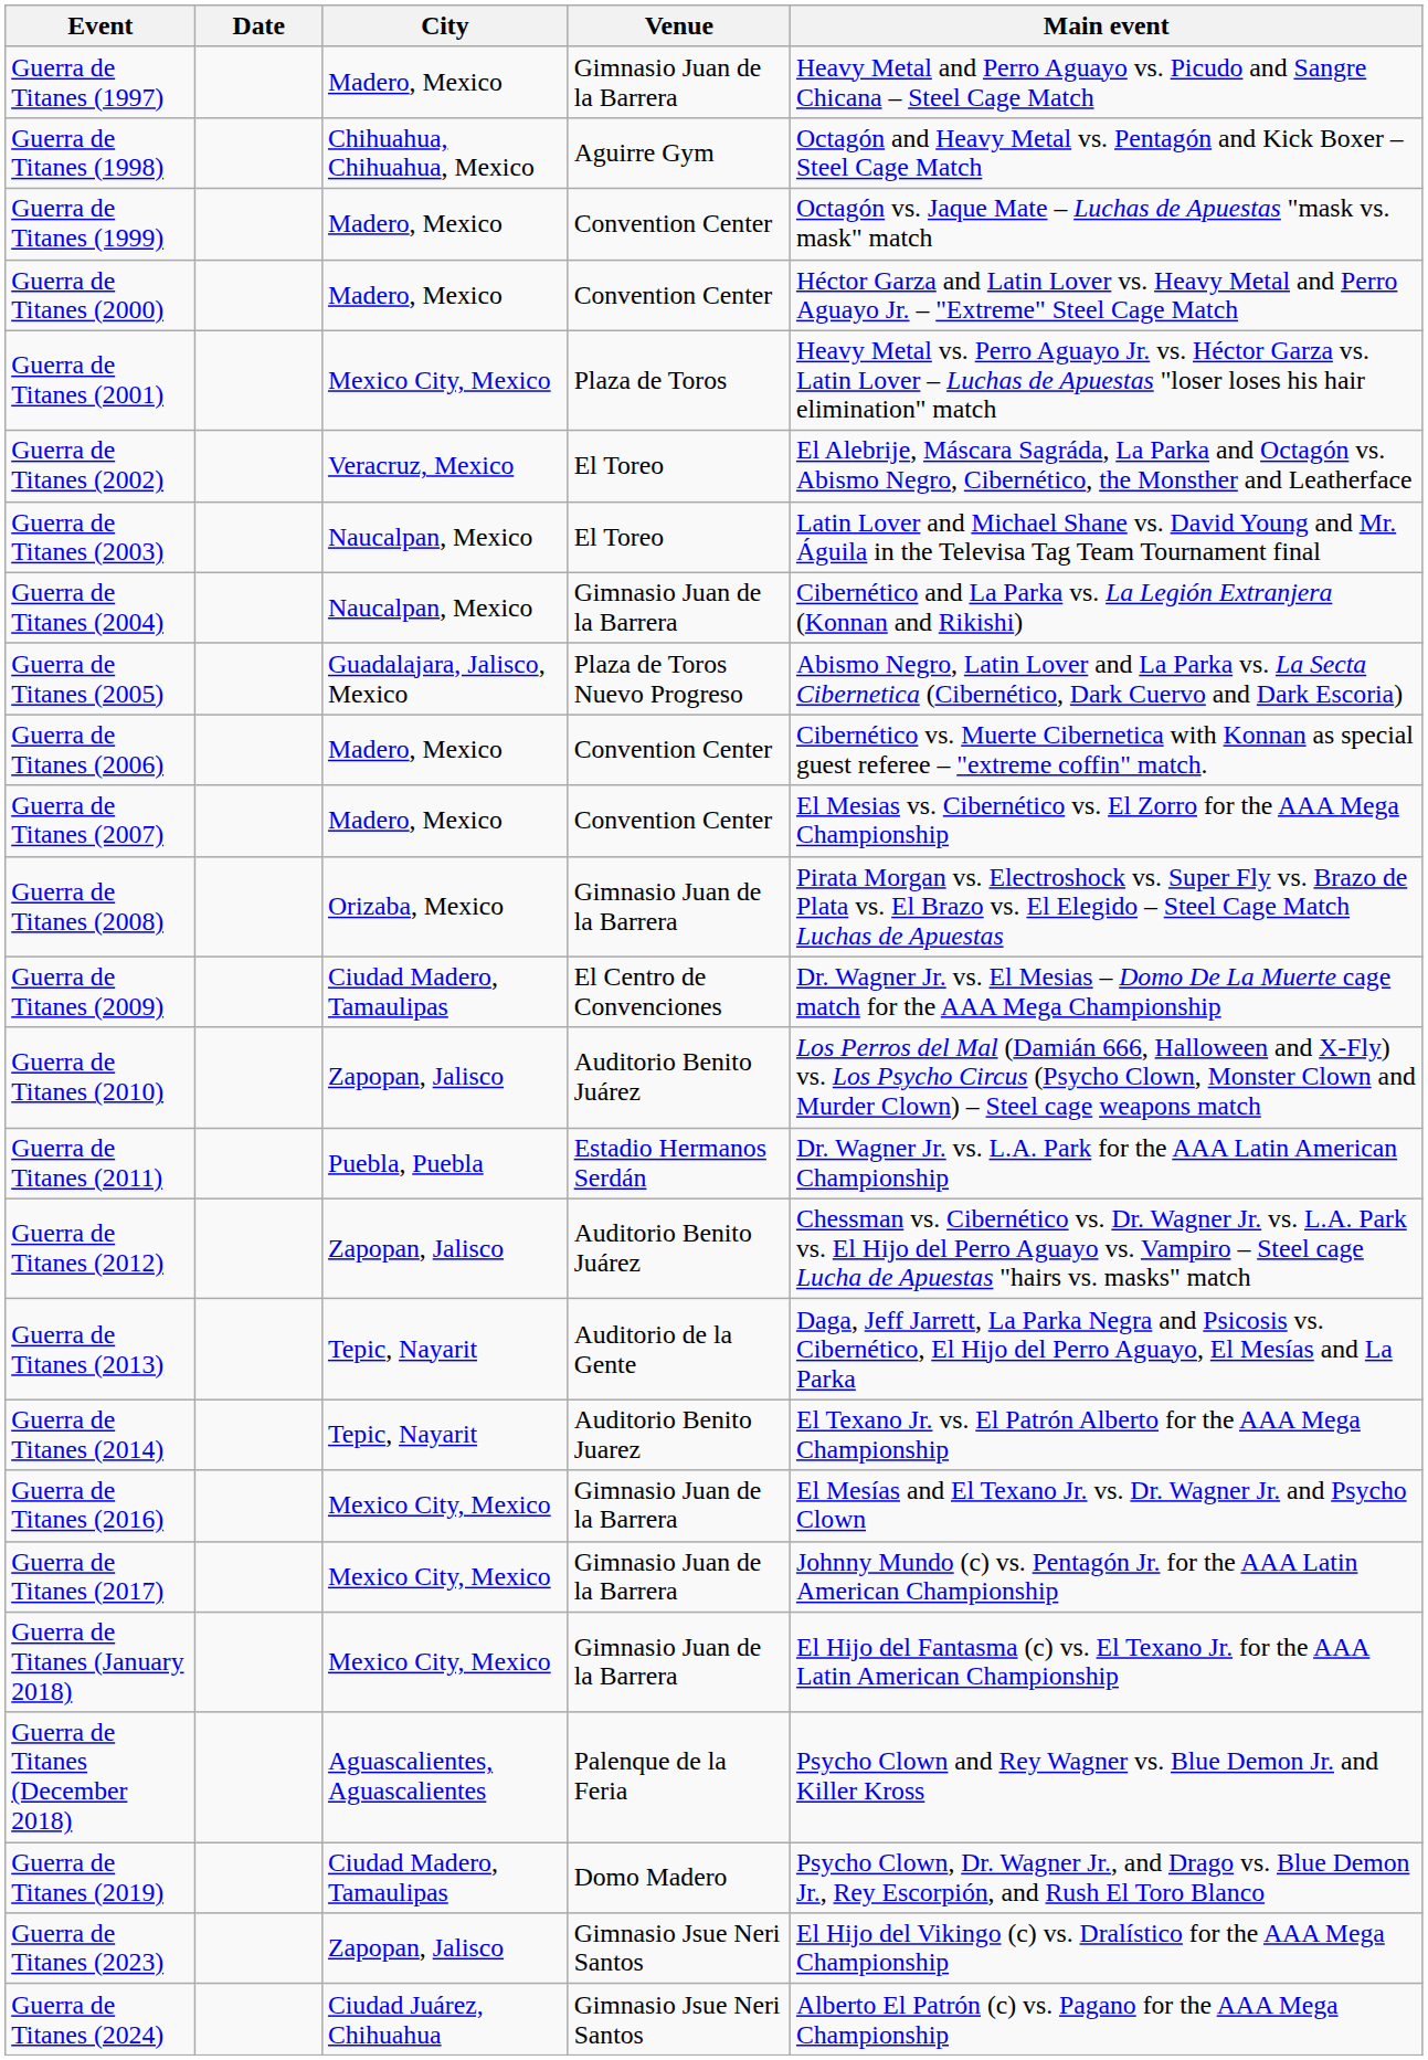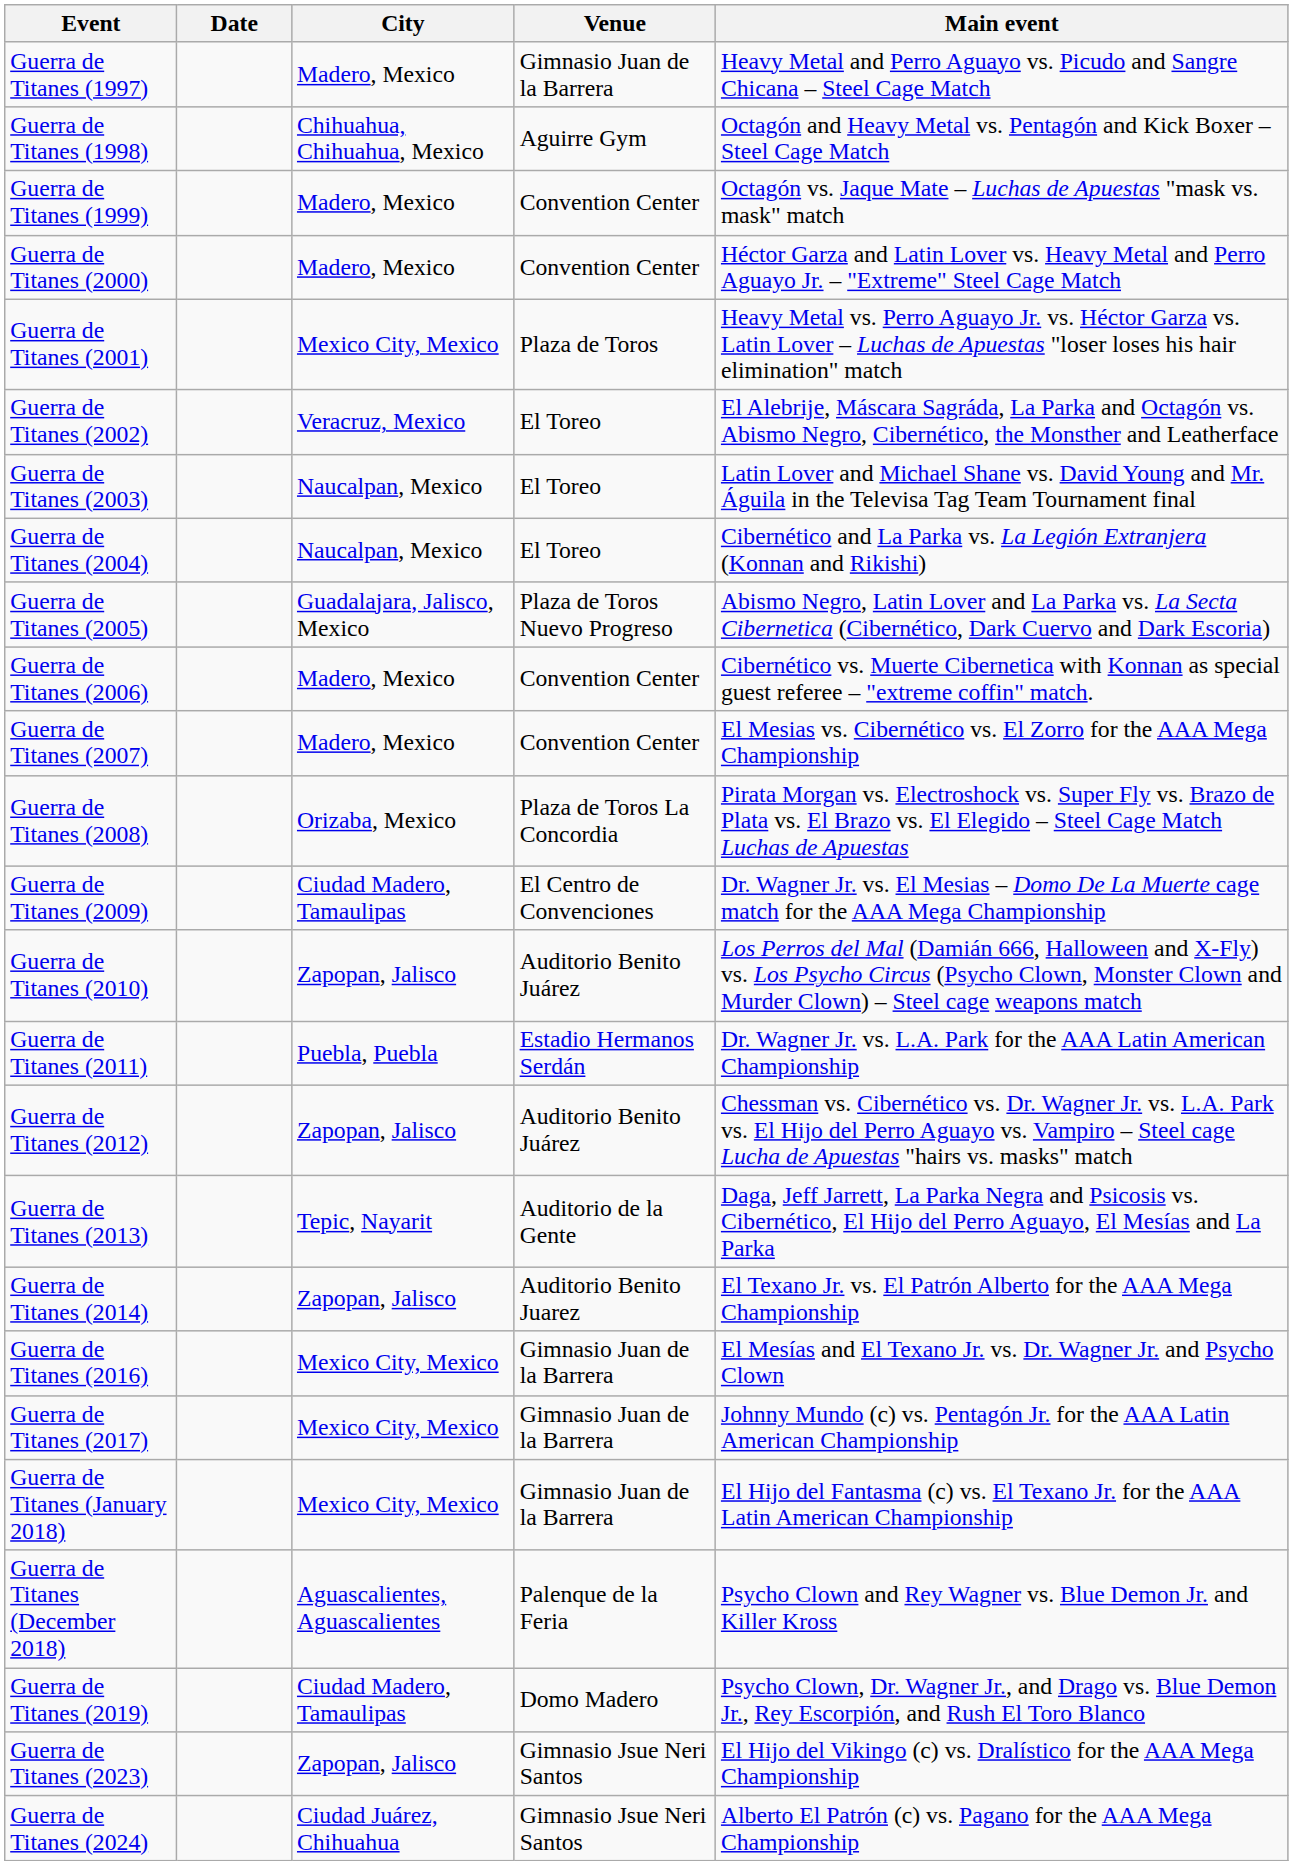 <table class="wikitable sortable" align="center">
 <tr>
 <th width="9%">Event</th>
 <th width="6%">Date</th>
 <th width="10%">City</th>
 <th width="9%">Venue</th>
 <th width="30%">Main event</th>
 </tr>
 <tr>
 <td><a href='#'>Guerra de Titanes (1997)</a></td>
 <td></td>
 <td><a href='#'>Madero</a>, Mexico</td>
 <td>Gimnasio Juan de la Barrera</td>
 <td><a href='#'>Heavy Metal</a> and <a href='#'>Perro Aguayo</a> vs. <a href='#'>Picudo</a> and <a href='#'>Sangre Chicana</a> – <a href='#'>Steel Cage Match</a></td>
 </tr>
 <tr>
 <td><a href='#'>Guerra de Titanes (1998)</a></td>
 <td></td>
 <td><a href='#'>Chihuahua, Chihuahua</a>, Mexico</td>
 <td>Aguirre Gym</td>
 <td><a href='#'>Octagón</a> and <a href='#'>Heavy Metal</a> vs. <a href='#'>Pentagón</a> and Kick Boxer – <a href='#'>Steel Cage Match</a></td>
 </tr>
 <tr>
 <td><a href='#'>Guerra de Titanes (1999)</a></td>
 <td></td>
 <td><a href='#'>Madero</a>, Mexico</td>
 <td>Convention Center</td>
 <td><a href='#'>Octagón</a> vs. <a href='#'>Jaque Mate</a> – <em><a href='#'>Luchas de Apuestas</a></em> "mask vs. mask" match</td>
 </tr>
 <tr>
 <td><a href='#'>Guerra de Titanes (2000)</a></td>
 <td></td>
 <td><a href='#'>Madero</a>, Mexico</td>
 <td>Convention Center</td>
 <td><a href='#'>Héctor Garza</a> and <a href='#'>Latin Lover</a> vs. <a href='#'>Heavy Metal</a> and <a href='#'>Perro Aguayo Jr.</a> – <a href='#'>"Extreme" Steel Cage Match</a></td>
 </tr>
 <tr>
 <td><a href='#'>Guerra de Titanes (2001)</a></td>
 <td></td>
 <td><a href='#'>Mexico City, Mexico</a></td>
 <td>Plaza de Toros</td>
 <td><a href='#'>Heavy Metal</a> vs. <a href='#'>Perro Aguayo Jr.</a> vs. <a href='#'>Héctor Garza</a> vs. <a href='#'>Latin Lover</a> – <em><a href='#'>Luchas de Apuestas</a></em> "loser loses his hair elimination" match</td>
 </tr>
 <tr>
 <td><a href='#'>Guerra de Titanes (2002)</a></td>
 <td></td>
 <td><a href='#'>Veracruz, Mexico</a></td>
 <td>El Toreo</td>
 <td><a href='#'>El Alebrije</a>, <a href='#'>Máscara Sagráda</a>, <a href='#'>La Parka</a> and <a href='#'>Octagón</a> vs. <a href='#'>Abismo Negro</a>, <a href='#'>Cibernético</a>, <a href='#'>the Monsther</a> and Leatherface</td>
 </tr>
 <tr>
 <td><a href='#'>Guerra de Titanes (2003)</a></td>
 <td></td>
 <td><a href='#'>Naucalpan</a>, Mexico</td>
 <td>El Toreo</td>
 <td><a href='#'>Latin Lover</a> and <a href='#'>Michael Shane</a> vs. <a href='#'>David Young</a> and <a href='#'>Mr. Águila</a> in the Televisa Tag Team Tournament final</td>
 </tr>
 <tr>
 <td><a href='#'>Guerra de Titanes (2004)</a></td>
 <td></td>
 <td><a href='#'>Naucalpan</a>, Mexico</td>
-<td>Gimnasio Juan de la Barrera</td>
+<td>El Toreo</td>
 <td><a href='#'>Cibernético</a> and <a href='#'>La Parka</a> vs. <em><a href='#'>La Legión Extranjera</a></em> (<a href='#'>Konnan</a> and <a href='#'>Rikishi</a>)</td>
 </tr>
 <tr>
 <td><a href='#'>Guerra de Titanes (2005)</a></td>
 <td></td>
 <td><a href='#'>Guadalajara, Jalisco</a>, Mexico</td>
 <td>Plaza de Toros Nuevo Progreso</td>
 <td><a href='#'>Abismo Negro</a>, <a href='#'>Latin Lover</a> and <a href='#'>La Parka</a> vs. <em><a href='#'>La Secta Cibernetica</a></em> (<a href='#'>Cibernético</a>, <a href='#'>Dark Cuervo</a> and <a href='#'>Dark Escoria</a>)</td>
 </tr>
 <tr>
 <td><a href='#'>Guerra de Titanes (2006)</a></td>
 <td></td>
 <td><a href='#'>Madero</a>, Mexico</td>
 <td>Convention Center</td>
 <td><a href='#'>Cibernético</a> vs. <a href='#'>Muerte Cibernetica</a> with <a href='#'>Konnan</a> as special guest referee – <a href='#'>"extreme coffin" match</a>.</td>
 </tr>
 <tr>
 <td><a href='#'>Guerra de Titanes (2007)</a></td>
 <td></td>
 <td><a href='#'>Madero</a>, Mexico</td>
 <td>Convention Center</td>
 <td><a href='#'>El Mesias</a> vs. <a href='#'>Cibernético</a> vs. <a href='#'>El Zorro</a> for the <a href='#'>AAA Mega Championship</a></td>
 </tr>
 <tr>
 <td><a href='#'>Guerra de Titanes (2008)</a></td>
 <td></td>
 <td><a href='#'>Orizaba</a>, Mexico</td>
-<td>Gimnasio Juan de la Barrera</td>
+<td>Plaza de Toros La Concordia</td>
 <td><a href='#'>Pirata Morgan</a> vs. <a href='#'>Electroshock</a> vs. <a href='#'>Super Fly</a> vs. <a href='#'>Brazo de Plata</a> vs. <a href='#'>El Brazo</a> vs. <a href='#'>El Elegido</a> – <a href='#'>Steel Cage Match</a> <em><a href='#'>Luchas de Apuestas</a></em></td>
 </tr>
 <tr>
 <td><a href='#'>Guerra de Titanes (2009)</a></td>
 <td></td>
 <td><a href='#'>Ciudad Madero</a>, <a href='#'>Tamaulipas</a></td>
 <td>El Centro de Convenciones</td>
 <td><a href='#'>Dr. Wagner Jr.</a> vs. <a href='#'>El Mesias</a> – <a href='#'><em>Domo De La Muerte</em> cage match</a> for the <a href='#'>AAA Mega Championship</a></td>
 </tr>
 <tr>
 <td><a href='#'>Guerra de Titanes (2010)</a></td>
 <td></td>
 <td><a href='#'>Zapopan</a>, <a href='#'>Jalisco</a></td>
 <td>Auditorio Benito Juárez</td>
 <td><em><a href='#'>Los Perros del Mal</a></em> (<a href='#'>Damián 666</a>, <a href='#'>Halloween</a> and <a href='#'>X-Fly</a>) vs. <em><a href='#'>Los Psycho Circus</a></em> (<a href='#'>Psycho Clown</a>, <a href='#'>Monster Clown</a> and <a href='#'>Murder Clown</a>) – <a href='#'>Steel cage</a> <a href='#'>weapons match</a></td>
 </tr>
 <tr>
 <td><a href='#'>Guerra de Titanes (2011)</a></td>
 <td></td>
 <td><a href='#'>Puebla</a>, <a href='#'>Puebla</a></td>
 <td><a href='#'>Estadio Hermanos Serdán</a></td>
 <td><a href='#'>Dr. Wagner Jr.</a> vs. <a href='#'>L.A. Park</a> for the <a href='#'>AAA Latin American Championship</a></td>
 </tr>
 <tr>
 <td><a href='#'>Guerra de Titanes (2012)</a></td>
 <td></td>
 <td><a href='#'>Zapopan</a>, <a href='#'>Jalisco</a></td>
 <td>Auditorio Benito Juárez</td>
 <td><a href='#'>Chessman</a> vs. <a href='#'>Cibernético</a> vs. <a href='#'>Dr. Wagner Jr.</a> vs. <a href='#'>L.A. Park</a> vs. <a href='#'>El Hijo del Perro Aguayo</a> vs. <a href='#'>Vampiro</a> – <a href='#'>Steel cage</a> <em><a href='#'>Lucha de Apuestas</a></em> "hairs vs. masks" match</td>
 </tr>
 <tr>
 <td><a href='#'>Guerra de Titanes (2013)</a></td>
 <td></td>
 <td><a href='#'>Tepic</a>, <a href='#'>Nayarit</a></td>
 <td>Auditorio de la Gente</td>
 <td><a href='#'>Daga</a>, <a href='#'>Jeff Jarrett</a>, <a href='#'>La Parka Negra</a> and <a href='#'>Psicosis</a> vs. <a href='#'>Cibernético</a>, <a href='#'>El Hijo del Perro Aguayo</a>, <a href='#'>El Mesías</a> and <a href='#'>La Parka</a></td>
 </tr>
 <tr>
 <td><a href='#'>Guerra de Titanes (2014)</a></td>
 <td></td>
-<td><a href='#'>Tepic</a>, <a href='#'>Nayarit</a></td>
+<td><a href='#'>Zapopan</a>, <a href='#'>Jalisco</a></td>
 <td>Auditorio Benito Juarez</td>
 <td><a href='#'>El Texano Jr.</a> vs. <a href='#'>El Patrón Alberto</a> for the <a href='#'>AAA Mega Championship</a></td>
 </tr>
 <tr>
 <td><a href='#'>Guerra de Titanes (2016)</a></td>
 <td></td>
 <td><a href='#'>Mexico City, Mexico</a></td>
 <td>Gimnasio Juan de la Barrera</td>
 <td><a href='#'>El Mesías</a> and <a href='#'>El Texano Jr.</a> vs. <a href='#'>Dr. Wagner Jr.</a> and <a href='#'>Psycho Clown</a></td>
 </tr>
 <tr>
 <td><a href='#'>Guerra de Titanes (2017)</a></td>
 <td></td>
 <td><a href='#'>Mexico City, Mexico</a></td>
 <td>Gimnasio Juan de la Barrera</td>
 <td><a href='#'>Johnny Mundo</a> (c) vs. <a href='#'>Pentagón Jr.</a> for the <a href='#'>AAA Latin American Championship</a></td>
 </tr>
 <tr>
 <td><a href='#'>Guerra de Titanes (January 2018)</a></td>
 <td></td>
 <td><a href='#'>Mexico City, Mexico</a></td>
 <td>Gimnasio Juan de la Barrera</td>
 <td><a href='#'>El Hijo del Fantasma</a> (c) vs. <a href='#'>El Texano Jr.</a> for the <a href='#'>AAA Latin American Championship</a></td>
 </tr>
 <tr>
 <td><a href='#'>Guerra de Titanes (December 2018)</a></td>
 <td></td>
 <td><a href='#'>Aguascalientes, Aguascalientes</a></td>
 <td>Palenque de la Feria</td>
 <td><a href='#'>Psycho Clown</a> and <a href='#'>Rey Wagner</a> vs. <a href='#'>Blue Demon Jr.</a> and <a href='#'>Killer Kross</a></td>
 </tr>
 <tr>
 <td><a href='#'>Guerra de Titanes (2019)</a></td>
 <td></td>
 <td><a href='#'>Ciudad Madero</a>, <a href='#'>Tamaulipas</a></td>
 <td>Domo Madero</td>
 <td><a href='#'>Psycho Clown</a>, <a href='#'>Dr. Wagner Jr.</a>, and <a href='#'>Drago</a> vs. <a href='#'>Blue Demon Jr.</a>, <a href='#'>Rey Escorpión</a>, and <a href='#'>Rush El Toro Blanco</a></td>
 </tr>
 <tr>
 <td><a href='#'>Guerra de Titanes (2023)</a></td>
 <td></td>
 <td><a href='#'>Zapopan</a>, <a href='#'>Jalisco</a></td>
 <td>Gimnasio Jsue Neri Santos</td>
 <td><a href='#'>El Hijo del Vikingo</a> (c) vs. <a href='#'>Dralístico</a> for the <a href='#'>AAA Mega Championship</a></td>
 </tr>
 <tr>
 <td><a href='#'>Guerra de Titanes (2024)</a></td>
 <td></td>
 <td><a href='#'>Ciudad Juárez, Chihuahua</a></td>
 <td>Gimnasio Jsue Neri Santos</td>
 <td><a href='#'>Alberto El Patrón</a> (c) vs. <a href='#'>Pagano</a> for the <a href='#'>AAA Mega Championship</a></td>
 </tr>
 </table>
